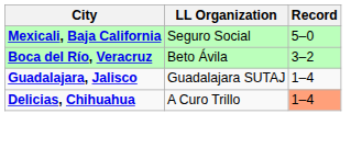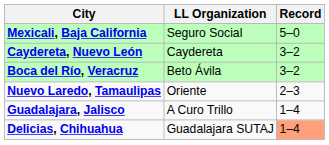 <table class="wikitable">
 <tr>
 <th>City</th>
 <th>LL Organization</th>
 <th>Record</th>
 </tr>
 <tr bgcolor=#bbffbb>
 <td> <strong><a href='#'>Mexicali</a>, <a href='#'>Baja California</a></strong></td>
 <td>Seguro Social</td>
 <td>5–0</td>
 </tr>
 <tr bgcolor=#bbffbb>
+<td> <strong><a href='#'>Caydereta</a>, <a href='#'>Nuevo León</a></strong></td>
+<td>Caydereta</td>
+<td>3–2</td>
+</tr>
+<tr bgcolor=#bbffbb>
 <td> <strong><a href='#'>Boca del Río</a>, <a href='#'>Veracruz</a></strong></td>
 <td>Beto Ávila</td>
 <td>3–2</td>
 </tr>
 <tr>
+<td> <strong><a href='#'>Nuevo Laredo</a>, <a href='#'>Tamaulipas</a></strong></td>
+<td>Oriente</td>
+<td>2–3</td>
+</tr>
+<tr>
 <td> <strong><a href='#'>Guadalajara</a>, <a href='#'>Jalisco</a></strong></td>
-<td>Guadalajara SUTAJ</td>
+<td>A Curo Trillo</td>
 <td>1–4</td>
 </tr>
 <tr>
 <td> <strong><a href='#'>Delicias</a>, <a href='#'>Chihuahua</a></strong></td>
-<td>A Curo Trillo</td>
+<td>Guadalajara SUTAJ</td>
 <td style="background: lightsalmon;">1–4</td>
 </tr>
 </table>
